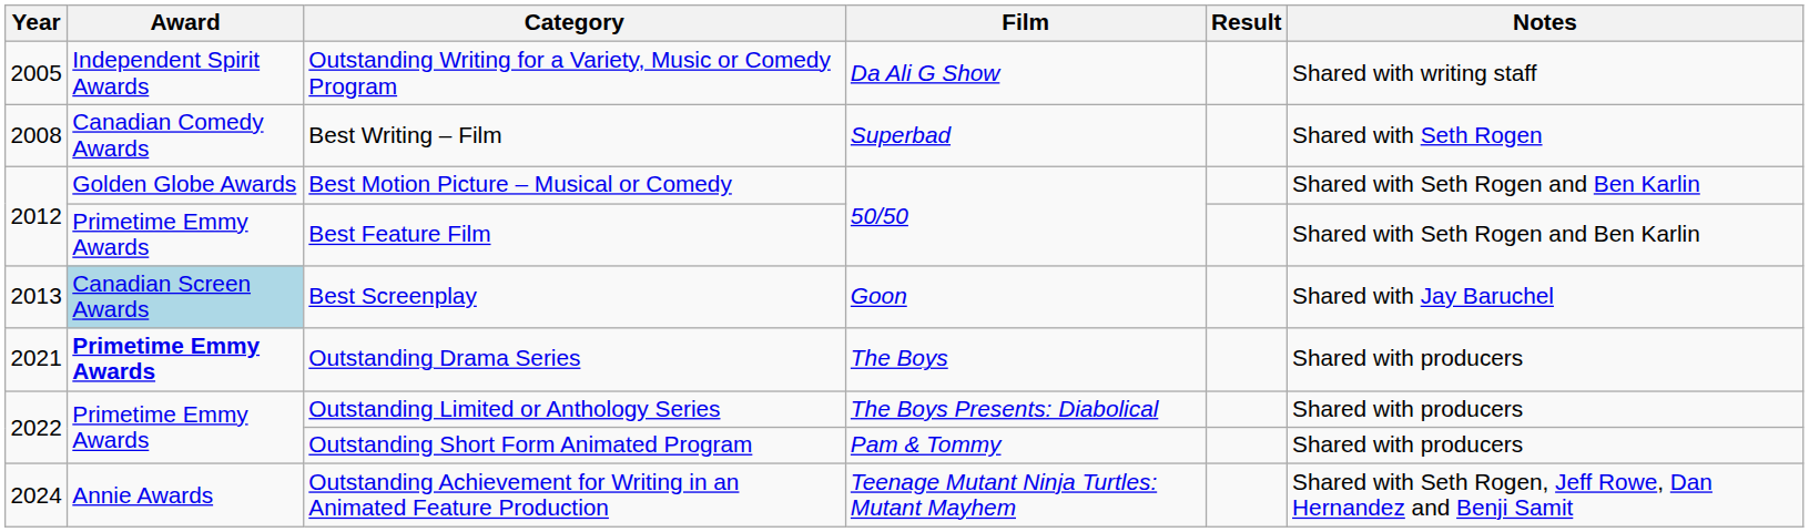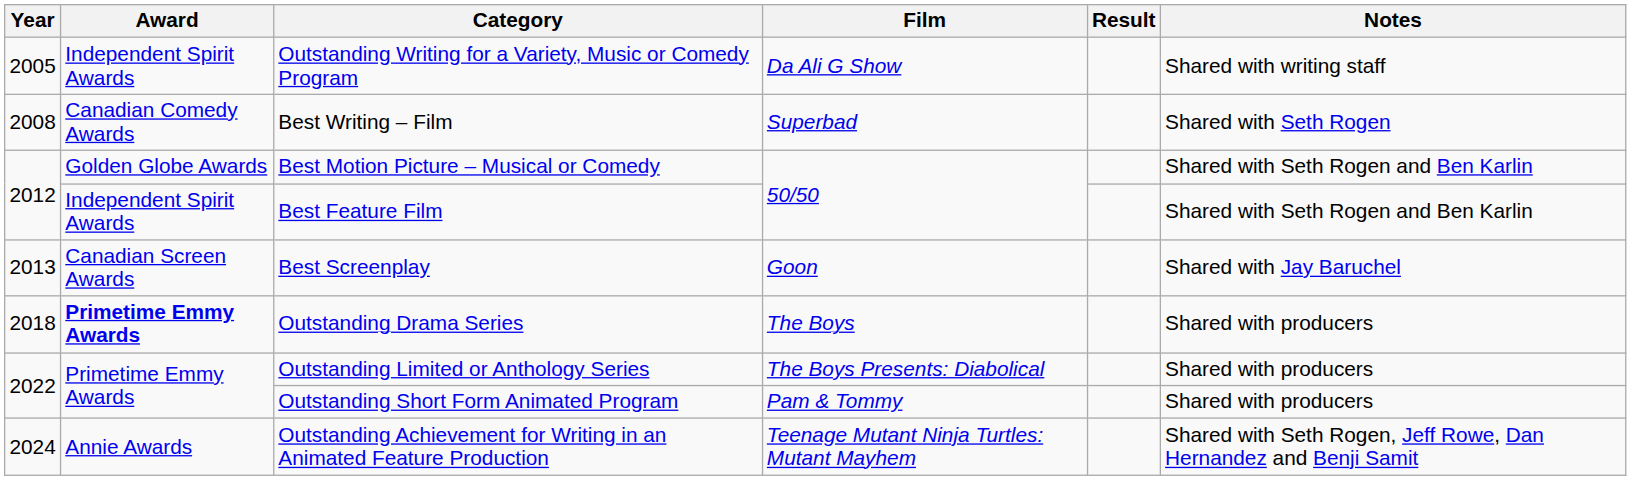 <table class="wikitable">
 <tr>
 <th>Year</th>
 <th>Award</th>
 <th>Category</th>
 <th>Film</th>
 <th>Result</th>
 <th>Notes</th>
 </tr>
 <tr>
 <td>2005</td>
 <td><a href='#'>Independent Spirit Awards</a></td>
 <td><a href='#'>Outstanding Writing for a Variety, Music or Comedy Program</a></td>
 <td><em><a href='#'>Da Ali G Show</a></em></td>
 <td></td>
 <td>Shared with writing staff</td>
 </tr>
 <tr>
 <td>2008</td>
 <td><a href='#'>Canadian Comedy Awards</a></td>
 <td>Best Writing – Film</td>
 <td><em><a href='#'>Superbad</a></em></td>
 <td></td>
 <td>Shared with <a href='#'>Seth Rogen</a></td>
 </tr>
 <tr>
 <td rowspan="2">2012</td>
 <td><a href='#'>Golden Globe Awards</a></td>
 <td><a href='#'>Best Motion Picture – Musical or Comedy</a></td>
 <td rowspan="2"><em><a href='#'>50/50</a></em></td>
 <td></td>
 <td>Shared with Seth Rogen and <a href='#'>Ben Karlin</a></td>
 </tr>
 <tr>
-<td><a href='#'>Primetime Emmy Awards</a></td>
+<td><a href='#'>Independent Spirit Awards</a></td>
 <td><a href='#'>Best Feature Film</a></td>
 <td></td>
 <td>Shared with Seth Rogen and Ben Karlin</td>
 </tr>
 <tr>
 <td>2013</td>
-<td style="background: lightblue;"><a href='#'>Canadian Screen Awards</a></td>
+<td><a href='#'>Canadian Screen Awards</a></td>
 <td><a href='#'>Best Screenplay</a></td>
 <td><em><a href='#'>Goon</a></em></td>
 <td></td>
 <td>Shared with <a href='#'>Jay Baruchel</a></td>
 </tr>
 <tr>
-<td>2021</td>
+<td>2018</td>
 <td><strong><a href='#'>Primetime Emmy Awards</a></strong></td>
 <td><a href='#'>Outstanding Drama Series</a></td>
 <td><em><a href='#'>The Boys</a></em></td>
 <td></td>
 <td>Shared with producers</td>
 </tr>
 <tr>
 <td rowspan="2">2022</td>
 <td rowspan="2"><a href='#'>Primetime Emmy Awards</a></td>
 <td><a href='#'>Outstanding Limited or Anthology Series</a></td>
 <td><em><a href='#'>The Boys Presents: Diabolical</a></em></td>
 <td></td>
 <td>Shared with producers</td>
 </tr>
 <tr>
 <td><a href='#'>Outstanding Short Form Animated Program</a></td>
 <td><em><a href='#'>Pam & Tommy</a></em></td>
 <td></td>
 <td>Shared with producers</td>
 </tr>
 <tr>
 <td>2024</td>
 <td><a href='#'>Annie Awards</a></td>
 <td><a href='#'>Outstanding Achievement for Writing in an Animated Feature Production</a></td>
 <td><em><a href='#'>Teenage Mutant Ninja Turtles: Mutant Mayhem</a></em></td>
 <td></td>
 <td>Shared with Seth Rogen, <a href='#'>Jeff Rowe</a>, <a href='#'>Dan Hernandez</a> and <a href='#'>Benji Samit</a></td>
 </tr>
 </table>
